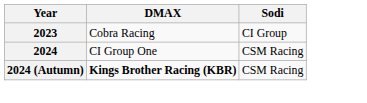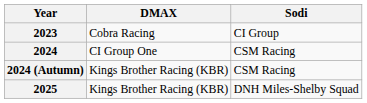 <table class="wikitable">
 <tr>
 <th>Year</th>
 <th>DMAX</th>
 <th>Sodi</th>
 </tr>
 <tr>
 <th>2023</th>
 <td>Cobra Racing</td>
 <td>CI Group</td>
 </tr>
 <tr>
 <th>2024</th>
 <td>CI Group One</td>
 <td>CSM Racing</td>
 </tr>
 <tr>
 <th>2024 (Autumn)</th>
-<td><strong>Kings Brother Racing (KBR)</strong></td>
+<td>Kings Brother Racing (KBR)</td>
 <td>CSM Racing</td>
 </tr>
+<tr>
+<th>2025</th>
+<td>Kings Brother Racing (KBR)</td>
+<td>DNH Miles-Shelby Squad</td>
+</tr>
 </table>
